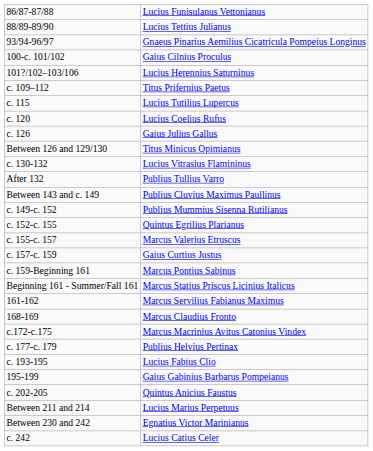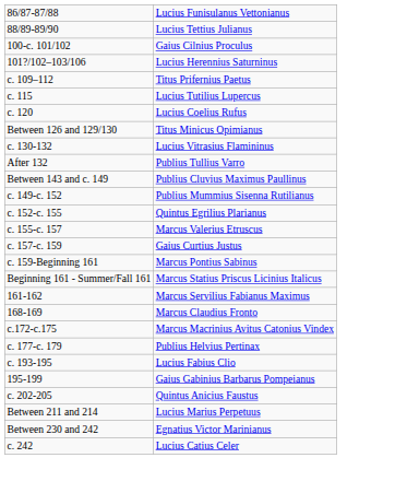 <table class="wikitable">
 <tr>
 <td>86/87-87/88</td>
 <td><a href='#'>Lucius Funisulanus Vettonianus</a></td>
 </tr>
 <tr>
 <td>88/89-89/90</td>
 <td><a href='#'>Lucius Tettius Julianus</a></td>
-</tr>
-<tr>
-<td>93/94-96/97</td>
-<td><a href='#'>Gnaeus Pinarius Aemilius Cicatricula Pompeius Longinus</a></td>
 </tr>
 <tr>
 <td>100-c. 101/102</td>
 <td><a href='#'>Gaius Cilnius Proculus</a></td>
 </tr>
 <tr>
 <td>101?/102–103/106</td>
 <td><a href='#'>Lucius Herennius Saturninus</a></td>
 </tr>
 <tr>
 <td>c. 109–112</td>
 <td><a href='#'>Titus Prifernius Paetus</a></td>
 </tr>
 <tr>
 <td>c. 115</td>
 <td><a href='#'>Lucius Tutilius Lupercus</a></td>
 </tr>
 <tr>
 <td>c. 120</td>
 <td><a href='#'>Lucius Coelius Rufus</a></td>
-</tr>
-<tr>
-<td>c. 126</td>
-<td><a href='#'>Gaius Julius Gallus</a></td>
 </tr>
 <tr>
 <td>Between 126 and 129/130</td>
 <td><a href='#'>Titus Minicus Opimianus</a></td>
 </tr>
 <tr>
 <td>c. 130-132</td>
 <td><a href='#'>Lucius Vitrasius Flamininus</a></td>
 </tr>
 <tr>
 <td>After 132</td>
 <td><a href='#'>Publius Tullius Varro</a></td>
 </tr>
 <tr>
 <td>Between 143 and c. 149</td>
 <td><a href='#'>Publius Cluvius Maximus Paullinus</a></td>
 </tr>
 <tr>
 <td>c. 149-c. 152</td>
 <td><a href='#'>Publius Mummius Sisenna Rutilianus</a></td>
 </tr>
 <tr>
 <td>c. 152-c. 155</td>
 <td><a href='#'>Quintus Egrilius Plarianus</a></td>
 </tr>
 <tr>
 <td>c. 155-c. 157</td>
 <td><a href='#'>Marcus Valerius Etruscus</a></td>
 </tr>
 <tr>
 <td>c. 157-c. 159</td>
 <td><a href='#'>Gaius Curtius Justus</a></td>
 </tr>
 <tr>
 <td>c. 159-Beginning 161</td>
 <td><a href='#'>Marcus Pontius Sabinus</a></td>
 </tr>
 <tr>
 <td>Beginning 161 - Summer/Fall 161</td>
 <td><a href='#'>Marcus Statius Priscus Licinius Italicus</a></td>
 </tr>
 <tr>
 <td>161-162</td>
 <td><a href='#'>Marcus Servilius Fabianus Maximus</a></td>
 </tr>
 <tr>
 <td>168-169</td>
 <td><a href='#'>Marcus Claudius Fronto</a></td>
 </tr>
 <tr>
 <td>c.172-c.175</td>
 <td><a href='#'>Marcus Macrinius Avitus Catonius Vindex</a></td>
 </tr>
 <tr>
 <td>c. 177-c. 179</td>
 <td><a href='#'>Publius Helvius Pertinax</a></td>
 </tr>
 <tr>
 <td>c. 193-195</td>
 <td><a href='#'>Lucius Fabius Clio</a></td>
 </tr>
 <tr>
 <td>195-199</td>
 <td><a href='#'>Gaius Gabinius Barbarus Pompeianus</a></td>
 </tr>
 <tr>
 <td>c. 202-205</td>
 <td><a href='#'>Quintus Anicius Faustus</a></td>
 </tr>
 <tr>
 <td>Between 211 and 214</td>
 <td><a href='#'>Lucius Marius Perpetuus</a></td>
 </tr>
 <tr>
 <td>Between 230 and 242</td>
 <td><a href='#'>Egnatius Victor Marinianus</a></td>
 </tr>
 <tr>
 <td>c. 242</td>
 <td><a href='#'>Lucius Catius Celer</a></td>
 </tr>
 </table>
